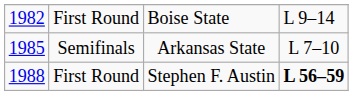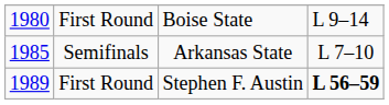 <table class="wikitable">
 <tr>
 </tr>
 <tr>
-<td><a href='#'>1982</a></td>
+<td><a href='#'>1980</a></td>
 <td>First Round</td>
 <td>Boise State</td>
 <td>L 9–14</td>
 </tr>
 <tr style="text-align:center;">
 <td><a href='#'>1985</a></td>
 <td>Semifinals</td>
 <td>Arkansas State</td>
 <td>L 7–10</td>
 </tr>
 <tr style="text-align:center;">
-<td><a href='#'>1988</a></td>
+<td><a href='#'>1989</a></td>
 <td>First Round</td>
 <td>Stephen F. Austin</td>
 <td><strong>L 56–59</strong></td>
 </tr>
 </table>
